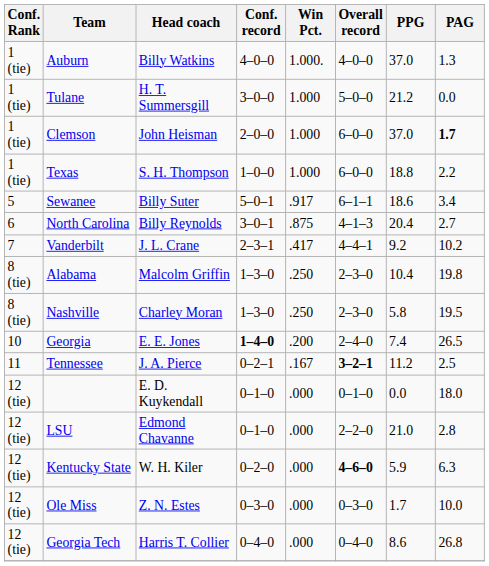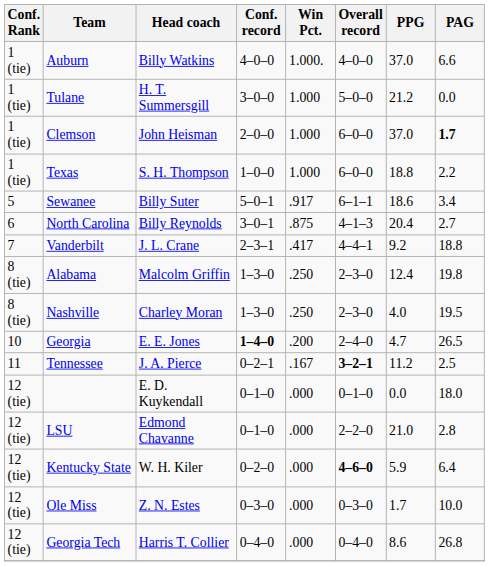 <table class="sortable wikitable">
 <tr>
 <th width="25">Conf. Rank</th>
 <th width="100">Team</th>
 <th width="110">Head coach</th>
 <th width="50">Conf. record</th>
 <th width="50">Win Pct.</th>
 <th width="50">Overall record</th>
 <th width="50">PPG</th>
 <th width="50">PAG</th>
 </tr>
 <tr align="left" bgcolor="">
 <td>1 (tie)</td>
 <td><a href='#'>Auburn</a></td>
 <td><a href='#'>Billy Watkins</a></td>
 <td>4–0–0</td>
 <td>1.000.</td>
 <td>4–0–0</td>
 <td>37.0</td>
-<td>1.3</td>
+<td>6.6</td>
 </tr>
 <tr align="left" bgcolor="">
 <td>1 (tie)</td>
 <td><a href='#'>Tulane</a></td>
 <td><a href='#'>H. T. Summersgill</a></td>
 <td>3–0–0</td>
 <td>1.000</td>
 <td>5–0–0</td>
 <td>21.2</td>
 <td>0.0</td>
 </tr>
 <tr align="left" bgcolor="">
 <td>1 (tie)</td>
 <td><a href='#'>Clemson</a></td>
 <td><a href='#'>John Heisman</a></td>
 <td>2–0–0</td>
 <td>1.000</td>
 <td>6–0–0</td>
 <td>37.0</td>
 <td><strong>1.7</strong></td>
 </tr>
 <tr align="left" bgcolor="">
 <td>1 (tie)</td>
 <td><a href='#'>Texas</a></td>
 <td><a href='#'>S. H. Thompson</a></td>
 <td>1–0–0</td>
 <td>1.000</td>
 <td>6–0–0</td>
 <td>18.8</td>
 <td>2.2</td>
 </tr>
 <tr align="left" bgcolor="">
 <td>5</td>
 <td><a href='#'>Sewanee</a></td>
 <td><a href='#'>Billy Suter</a></td>
 <td>5–0–1</td>
 <td>.917</td>
 <td>6–1–1</td>
 <td>18.6</td>
 <td>3.4</td>
 </tr>
 <tr align="left" bgcolor="">
 <td>6</td>
 <td><a href='#'>North Carolina</a></td>
 <td><a href='#'>Billy Reynolds</a></td>
 <td>3–0–1</td>
 <td>.875</td>
 <td>4–1–3</td>
 <td>20.4</td>
 <td>2.7</td>
 </tr>
 <tr align="left" bgcolor="">
 <td>7</td>
 <td><a href='#'>Vanderbilt</a></td>
 <td><a href='#'>J. L. Crane</a></td>
 <td>2–3–1</td>
 <td>.417</td>
 <td>4–4–1</td>
 <td>9.2</td>
-<td>10.2</td>
+<td>18.8</td>
 </tr>
 <tr align="left" bgcolor="">
 <td>8 (tie)</td>
 <td><a href='#'>Alabama</a></td>
 <td><a href='#'>Malcolm Griffin</a></td>
 <td>1–3–0</td>
 <td>.250</td>
 <td>2–3–0</td>
-<td>10.4</td>
+<td>12.4</td>
 <td>19.8</td>
 </tr>
 <tr align="left" bgcolor="">
 <td>8 (tie)</td>
 <td><a href='#'>Nashville</a></td>
 <td><a href='#'>Charley Moran</a></td>
 <td>1–3–0</td>
 <td>.250</td>
 <td>2–3–0</td>
-<td>5.8</td>
+<td>4.0</td>
 <td>19.5</td>
 </tr>
 <tr align="left" bgcolor="">
 <td>10</td>
 <td><a href='#'>Georgia</a></td>
 <td><a href='#'>E. E. Jones</a></td>
 <td><strong>1–4–0</strong></td>
 <td>.200</td>
 <td>2–4–0</td>
-<td>7.4</td>
+<td>4.7</td>
 <td>26.5</td>
 </tr>
 <tr align="left" bgcolor="">
 <td>11</td>
 <td><a href='#'>Tennessee</a></td>
 <td><a href='#'>J. A. Pierce</a></td>
 <td>0–2–1</td>
 <td>.167</td>
 <td><strong>3–2–1</strong></td>
 <td>11.2</td>
 <td>2.5</td>
 </tr>
 <tr align="left" bgcolor="">
 <td>12 (tie)</td>
 <td></td>
 <td>E. D. Kuykendall</td>
 <td>0–1–0</td>
 <td>.000</td>
 <td>0–1–0</td>
 <td>0.0</td>
 <td>18.0</td>
 </tr>
 <tr align="left" bgcolor="">
 <td>12 (tie)</td>
 <td><a href='#'>LSU</a></td>
 <td><a href='#'>Edmond Chavanne</a></td>
 <td>0–1–0</td>
 <td>.000</td>
 <td>2–2–0</td>
 <td>21.0</td>
 <td>2.8</td>
 </tr>
 <tr align="left" bgcolor="">
 <td>12 (tie)</td>
 <td><a href='#'>Kentucky State</a></td>
 <td>W. H. Kiler</td>
 <td>0–2–0</td>
 <td>.000</td>
 <td><strong>4–6–0</strong></td>
 <td>5.9</td>
-<td>6.3</td>
+<td>6.4</td>
 </tr>
 <tr align="left" bgcolor="">
 <td>12 (tie)</td>
 <td><a href='#'>Ole Miss</a></td>
 <td><a href='#'>Z. N. Estes</a></td>
 <td>0–3–0</td>
 <td>.000</td>
 <td>0–3–0</td>
 <td>1.7</td>
 <td>10.0</td>
 </tr>
 <tr align="left" bgcolor="">
 <td>12 (tie)</td>
 <td><a href='#'>Georgia Tech</a></td>
 <td><a href='#'>Harris T. Collier</a></td>
 <td>0–4–0</td>
 <td>.000</td>
 <td>0–4–0</td>
 <td>8.6</td>
 <td>26.8</td>
 </tr>
 <tr align="left" bgcolor="">
 </tr>
 </table>
